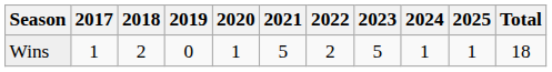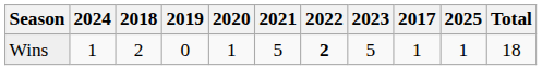 <table class="wikitable" style="text-align:center">
 <tr>
 <th>Season</th>
-<th>2017</th>
+<th>2024</th>
 <th>2018</th>
 <th>2019</th>
 <th>2020</th>
 <th>2021</th>
 <th>2022</th>
 <th>2023</th>
-<th>2024</th>
+<th>2017</th>
 <th>2025</th>
 <th>Total</th>
 </tr>
 <tr>
 <td align="left" bgcolor="efefef">Wins</td>
 <td>1</td>
 <td>2</td>
 <td>0</td>
 <td>1</td>
 <td>5</td>
-<td>2</td>
+<td><strong>2</strong></td>
 <td>5</td>
 <td>1</td>
 <td>1</td>
 <td>18</td>
 </tr>
 </table>
